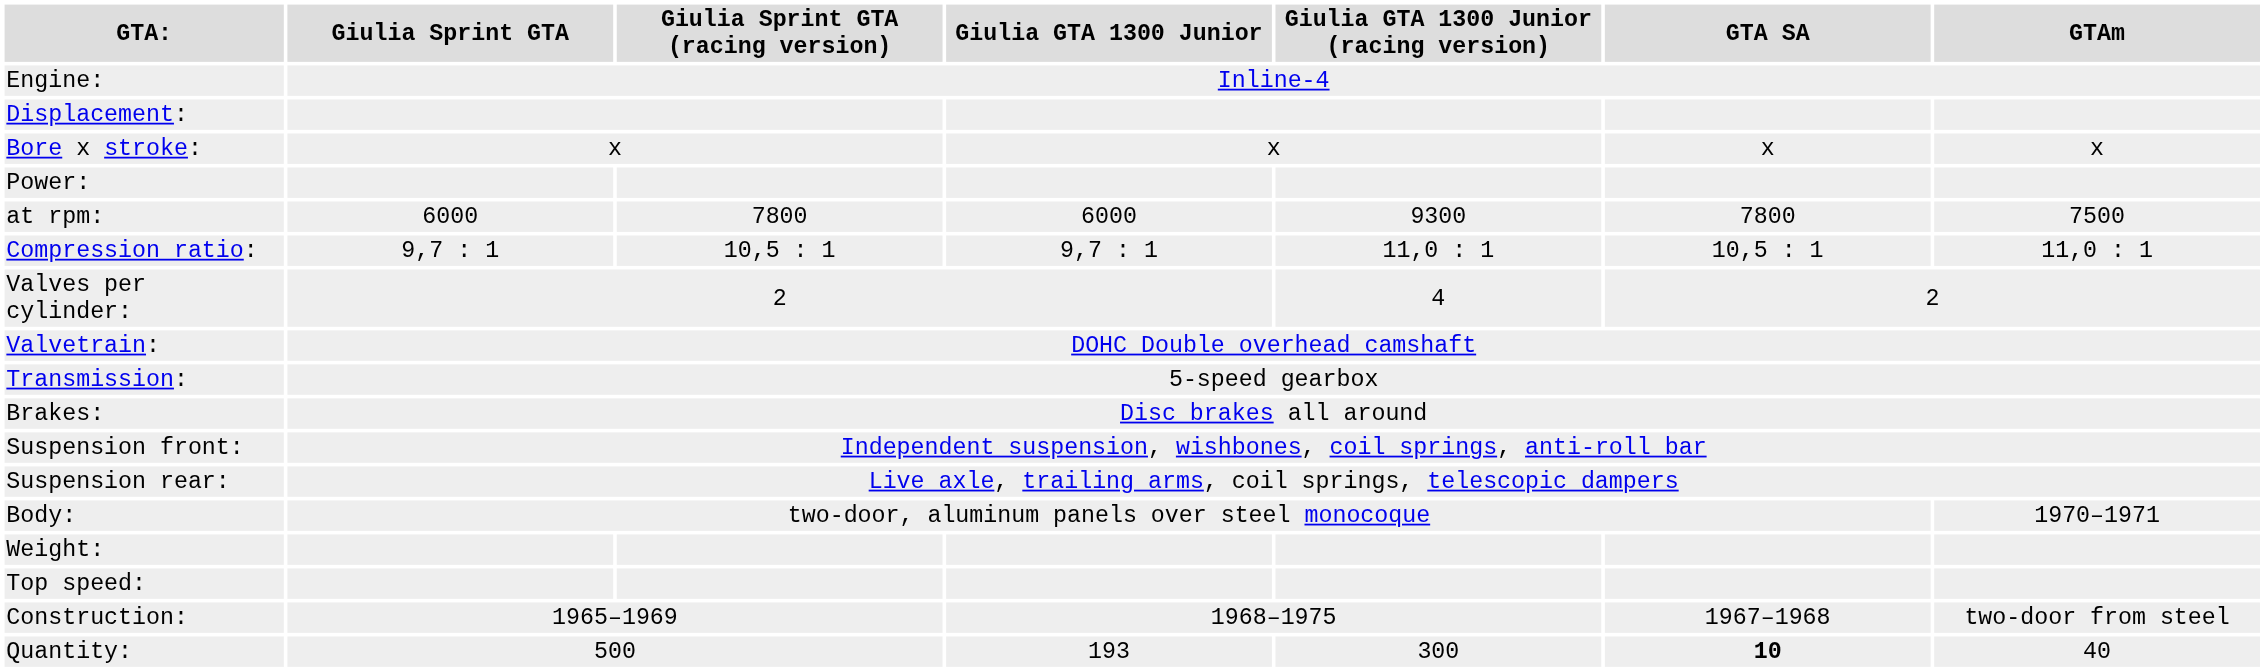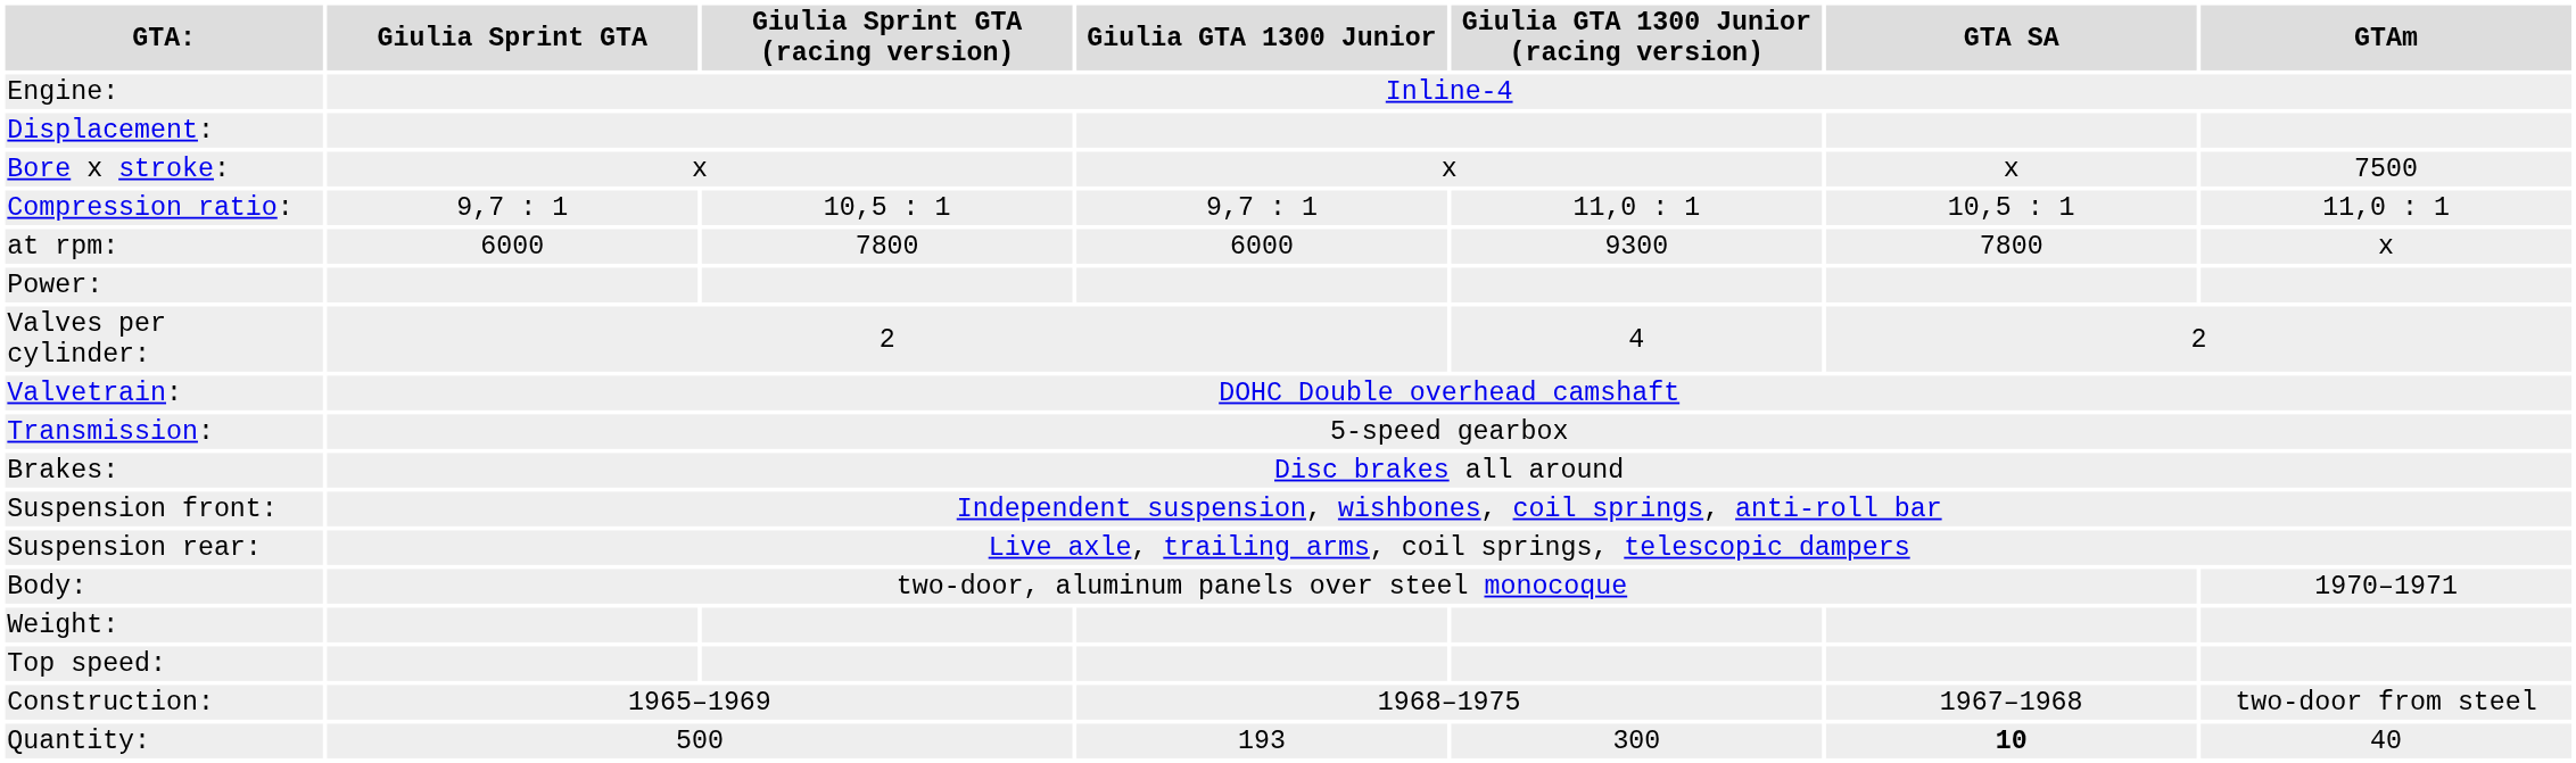 <table>
 <tr ---- style="background:#DDDDDD;">
 <th width="12%">GTA:</th>
 <th width="14%">Giulia Sprint GTA</th>
 <th width="14%">Giulia Sprint GTA (racing version)</th>
 <th width="14%">Giulia GTA 1300 Junior</th>
 <th width="14%">Giulia GTA 1300 Junior (racing version)</th>
 <th width="14%">GTA SA</th>
 <th width="14%">GTAm</th>
 </tr>
 <tr ---- style="background:#EEEEEE;">
 <td>Engine: </td>
 <td colspan="6" align="center"><a href='#'>Inline-4</a></td>
 </tr>
 <tr ---- style="background:#EEEEEE;">
 <td><a href='#'>Displacement</a>: </td>
 <td align="center" colspan="2"></td>
 <td align="center" colspan="2"></td>
 <td align="center"></td>
 <td align="center"></td>
 </tr>
 <tr ---- style="background:#EEEEEE;">
 <td><a href='#'>Bore</a> x <a href='#'>stroke</a>: </td>
 <td align="center" colspan="2"> x </td>
 <td align="center" colspan="2"> x </td>
 <td align="center"> x </td>
+<td align="center">7500</td>
+</tr>
+<tr ---- style="background:#EEEEEE;">
+<td><a href='#'>Compression ratio</a>: </td>
+<td align="center">9,7 : 1</td>
+<td align="center">10,5 : 1</td>
+<td align="center">9,7 : 1</td>
+<td align="center">11,0 : 1</td>
+<td align="center">10,5 : 1</td>
+<td align="center">11,0 : 1</td>
+</tr>
+<tr ---- style="background:#EEEEEE;">
+<td>at rpm: </td>
+<td align="center">6000</td>
+<td align="center">7800</td>
+<td align="center">6000</td>
+<td align="center">9300</td>
+<td align="center">7800</td>
 <td align="center"> x </td>
 </tr>
 <tr ---- style="background:#EEEEEE;">
 <td>Power: </td>
 <td align="center"></td>
 <td align="center"></td>
 <td align="center"></td>
 <td align="center"></td>
 <td align="center"></td>
 <td align="center"></td>
-</tr>
-<tr ---- style="background:#EEEEEE;">
-<td>at rpm: </td>
-<td align="center">6000</td>
-<td align="center">7800</td>
-<td align="center">6000</td>
-<td align="center">9300</td>
-<td align="center">7800</td>
-<td align="center">7500</td>
-</tr>
-<tr ---- style="background:#EEEEEE;">
-<td><a href='#'>Compression ratio</a>: </td>
-<td align="center">9,7 : 1</td>
-<td align="center">10,5 : 1</td>
-<td align="center">9,7 : 1</td>
-<td align="center">11,0 : 1</td>
-<td align="center">10,5 : 1</td>
-<td align="center">11,0 : 1</td>
 </tr>
 <tr ---- style="background:#EEEEEE;">
 <td>Valves per cylinder: </td>
 <td align="center" colspan="3">2</td>
 <td align="center">4</td>
 <td align="center" colspan="2">2</td>
 </tr>
 <tr ---- style="background:#EEEEEE;">
 <td><a href='#'>Valvetrain</a>: </td>
 <td colspan="6" align="center"><a href='#'>DOHC Double overhead camshaft</a></td>
 </tr>
 <tr ---- style="background:#EEEEEE;">
 <td><a href='#'>Transmission</a>: </td>
 <td colspan="6" align="center">5-speed gearbox</td>
 </tr>
 <tr ---- style="background:#EEEEEE;">
 <td>Brakes: </td>
 <td colspan="6" align="center"><a href='#'>Disc brakes</a> all around</td>
 </tr>
 <tr ---- style="background:#EEEEEE;">
 <td>Suspension front: </td>
 <td colspan="6" align="center"><a href='#'>Independent suspension</a>, <a href='#'>wishbones</a>, <a href='#'>coil springs</a>, <a href='#'>anti-roll bar</a></td>
 </tr>
 <tr ---- style="background:#EEEEEE;">
 <td>Suspension rear: </td>
 <td colspan="6" align="center"><a href='#'>Live axle</a>, <a href='#'>trailing arms</a>, coil springs, <a href='#'>telescopic dampers</a></td>
 </tr>
 <tr ---- style="background:#EEEEEE;">
 <td>Body: </td>
 <td colspan="5" align="center">two-door, aluminum panels over steel <a href='#'>monocoque</a></td>
 <td align="center">1970–1971</td>
 </tr>
 <tr ---- style="background:#EEEEEE;">
 <td>Weight: </td>
 <td align="center"></td>
 <td align="center"></td>
 <td align="center"></td>
 <td align="center"></td>
 <td align="center"></td>
 <td align="center"></td>
 </tr>
 <tr ---- style="background:#EEEEEE;">
 <td>Top speed: </td>
 <td align="center"></td>
 <td align="center"></td>
 <td align="center"></td>
 <td align="center"></td>
 <td align="center"></td>
 <td align="center"></td>
 </tr>
 <tr ---- style="background:#EEEEEE;">
 <td>Construction: </td>
 <td align="center" colspan="2">1965–1969</td>
 <td align="center" colspan="2">1968–1975</td>
 <td align="center">1967–1968</td>
 <td colspan="1" align="center">two-door from steel</td>
 </tr>
 <tr ---- style="background:#EEEEEE;">
 <td>Quantity: </td>
 <td colspan="2" align="center">500</td>
 <td align="center">193</td>
 <td align="center">300</td>
 <td align="center"><strong>10</strong></td>
 <td align="center">40</td>
 </tr>
 </table>
